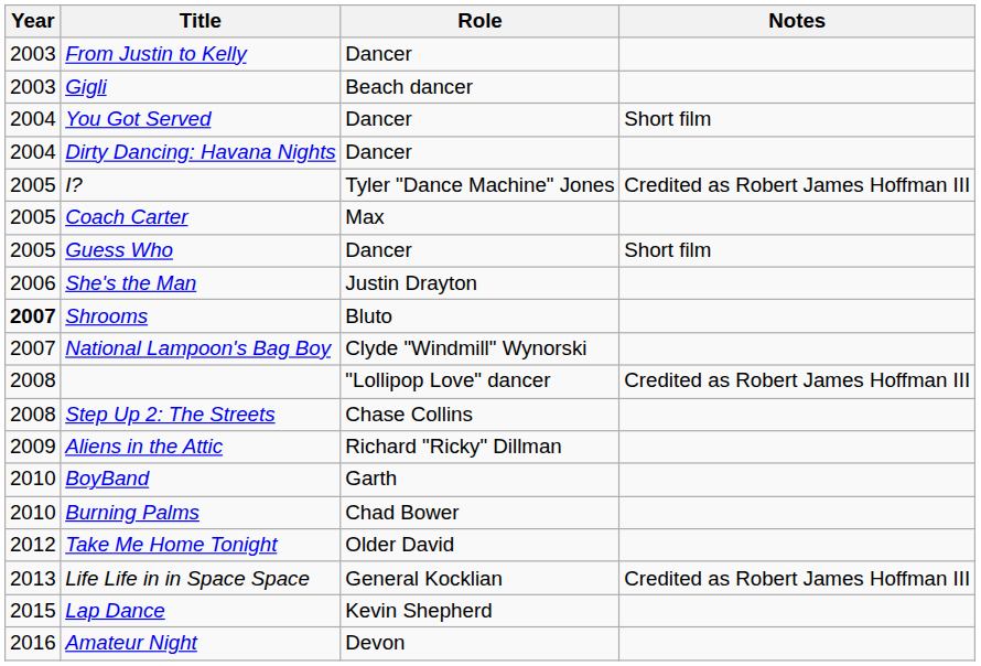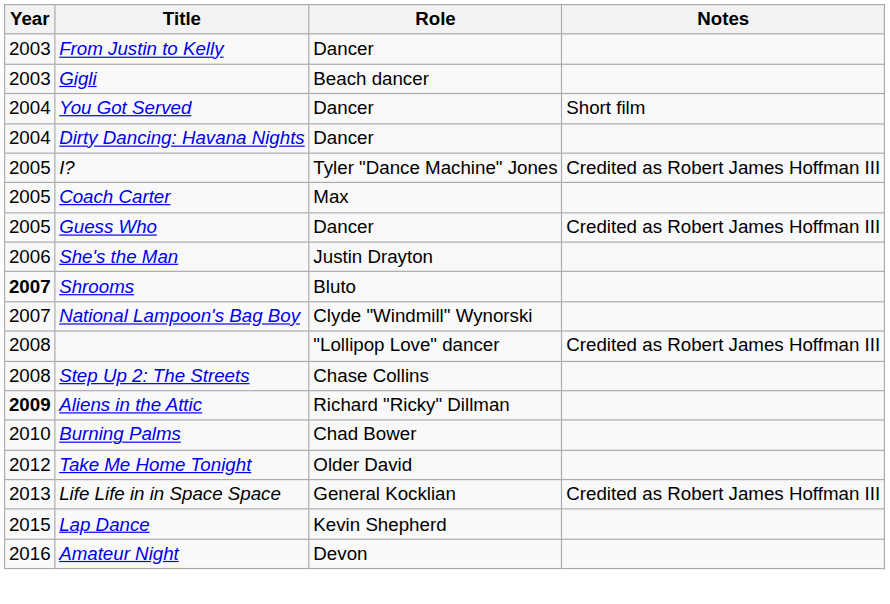 <table class="wikitable sortable">
 <tr>
 <th>Year</th>
 <th>Title</th>
 <th>Role</th>
 <th class="unsortable">Notes</th>
 </tr>
 <tr>
 <td>2003</td>
 <td><em><a href='#'>From Justin to Kelly</a></em></td>
 <td>Dancer</td>
 <td></td>
 </tr>
 <tr>
 <td>2003</td>
 <td><em><a href='#'>Gigli</a></em></td>
 <td>Beach dancer</td>
 <td></td>
 </tr>
 <tr>
 <td>2004</td>
 <td><em><a href='#'>You Got Served</a></em></td>
 <td>Dancer</td>
 <td>Short film</td>
 </tr>
 <tr>
 <td>2004</td>
 <td><em><a href='#'>Dirty Dancing: Havana Nights</a></em></td>
 <td>Dancer</td>
 <td></td>
 </tr>
 <tr>
 <td>2005</td>
 <td><em>I?</em></td>
 <td>Tyler "Dance Machine" Jones</td>
 <td>Credited as Robert James Hoffman III</td>
 </tr>
 <tr>
 <td>2005</td>
 <td><em><a href='#'>Coach Carter</a></em></td>
 <td>Max</td>
 <td></td>
 </tr>
 <tr>
 <td>2005</td>
 <td><em><a href='#'>Guess Who</a></em></td>
 <td>Dancer</td>
-<td>Short film</td>
+<td>Credited as Robert James Hoffman III</td>
 </tr>
 <tr>
 <td>2006</td>
 <td><em><a href='#'>She's the Man</a></em></td>
 <td>Justin Drayton</td>
 <td></td>
 </tr>
 <tr>
 <td><strong>2007</strong></td>
 <td><em><a href='#'>Shrooms</a></em></td>
 <td>Bluto</td>
 <td></td>
 </tr>
 <tr>
 <td>2007</td>
 <td><em><a href='#'>National Lampoon's Bag Boy</a></em></td>
 <td>Clyde "Windmill" Wynorski</td>
 <td></td>
 </tr>
 <tr>
 <td>2008</td>
 <td><em></em></td>
 <td>"Lollipop Love" dancer</td>
 <td>Credited as Robert James Hoffman III</td>
 </tr>
 <tr>
 <td>2008</td>
 <td><em><a href='#'>Step Up 2: The Streets</a></em></td>
 <td>Chase Collins</td>
 <td></td>
 </tr>
 <tr>
-<td>2009</td>
+<td><strong>2009</strong></td>
 <td><em><a href='#'>Aliens in the Attic</a></em></td>
 <td>Richard "Ricky" Dillman</td>
-<td></td>
-</tr>
-<tr>
-<td>2010</td>
-<td><em><a href='#'>BoyBand</a></em></td>
-<td>Garth</td>
 <td></td>
 </tr>
 <tr>
 <td>2010</td>
 <td><em><a href='#'>Burning Palms</a></em></td>
 <td>Chad Bower</td>
 <td></td>
 </tr>
 <tr>
 <td>2012</td>
 <td><em><a href='#'>Take Me Home Tonight</a></em></td>
 <td>Older David</td>
 <td></td>
 </tr>
 <tr>
 <td>2013</td>
 <td><em>Life Life in in Space Space</em></td>
 <td>General Kocklian</td>
 <td>Credited as Robert James Hoffman III</td>
 </tr>
 <tr>
 <td>2015</td>
 <td><em><a href='#'>Lap Dance</a></em></td>
 <td>Kevin Shepherd</td>
 <td></td>
 </tr>
 <tr>
 <td>2016</td>
 <td><em><a href='#'>Amateur Night</a></em></td>
 <td>Devon</td>
 <td></td>
 </tr>
 </table>
